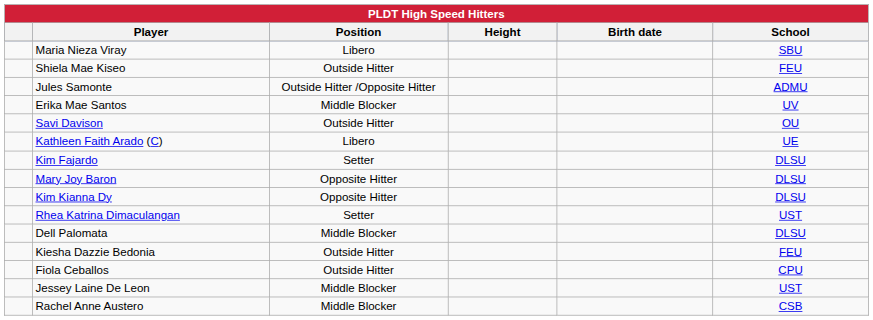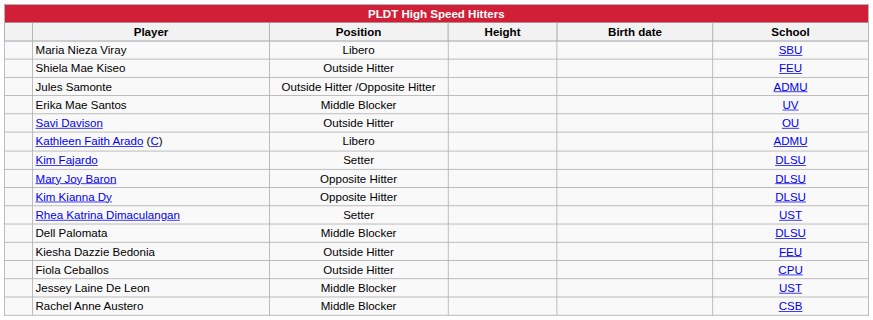 <table class="wikitable sortable" style="font-size:95%; text-align:left;">
 <tr>
 <th colspan="6" style= "background:#D11F37; color:white; text-align: center"><strong>PLDT High Speed Hitters</strong></th>
 </tr>
 <tr style="background:#244183;">
 <th style= "align=center; width:2em;"></th>
 <th style= "align=center;width:20em;">Player</th>
 <th style= "align=center; width:15em;">Position</th>
 <th style= "align=center; width:9em;">Height</th>
 <th style= "align=center; width:13em;">Birth date</th>
 <th style= "align=center; width:13em;">School</th>
 </tr>
 <tr align=center>
 <td></td>
 <td align=left> Maria Nieza Viray</td>
 <td>Libero</td>
 <td></td>
 <td align=right></td>
 <td><a href='#'>SBU</a></td>
 </tr>
 <tr align=center>
 <td></td>
 <td align=left> Shiela Mae Kiseo</td>
 <td>Outside Hitter</td>
 <td></td>
 <td align=right></td>
 <td><a href='#'>FEU</a></td>
 </tr>
 <tr align=center>
 <td></td>
 <td align=left> Jules Samonte</td>
 <td>Outside Hitter /Opposite Hitter</td>
 <td></td>
 <td align=right></td>
 <td><a href='#'>ADMU</a></td>
 </tr>
 <tr align=center>
 <td></td>
 <td align=left> Erika Mae Santos</td>
 <td>Middle Blocker</td>
 <td></td>
 <td align=right></td>
 <td><a href='#'>UV</a></td>
 </tr>
 <tr align=center>
 <td></td>
 <td align=left>  <a href='#'>Savi Davison</a></td>
 <td>Outside Hitter</td>
 <td></td>
 <td align=right></td>
 <td><a href='#'>OU</a></td>
 </tr>
 <tr align=center>
 <td></td>
 <td align=left> <a href='#'>Kathleen Faith Arado</a> (<a href='#'>C</a>)</td>
 <td>Libero</td>
 <td></td>
 <td align=right></td>
-<td><a href='#'>UE</a></td>
+<td><a href='#'>ADMU</a></td>
 </tr>
 <tr align=center>
 <td></td>
 <td align=left> <a href='#'>Kim Fajardo</a></td>
 <td>Setter</td>
 <td></td>
 <td align=right></td>
 <td><a href='#'>DLSU</a></td>
 </tr>
 <tr align=center>
 <td></td>
 <td align="left"> <a href='#'>Mary Joy Baron</a></td>
 <td>Opposite Hitter</td>
 <td></td>
 <td align=right></td>
 <td><a href='#'>DLSU</a></td>
 </tr>
 <tr align=center>
 <td></td>
 <td align="left"> <a href='#'>Kim Kianna Dy</a></td>
 <td>Opposite Hitter</td>
 <td></td>
 <td align=right></td>
 <td><a href='#'>DLSU</a></td>
 </tr>
 <tr align=center>
 <td></td>
 <td align=left> <a href='#'>Rhea Katrina Dimaculangan</a></td>
 <td>Setter</td>
 <td></td>
 <td align=right></td>
 <td><a href='#'>UST</a></td>
 </tr>
 <tr align=center>
 <td></td>
 <td align=left> Dell Palomata</td>
 <td>Middle Blocker</td>
 <td></td>
 <td align=right></td>
 <td><a href='#'>DLSU</a></td>
 </tr>
 <tr align=center>
 <td></td>
 <td align=left> Kiesha Dazzie Bedonia</td>
 <td>Outside Hitter</td>
 <td></td>
 <td align=right></td>
 <td><a href='#'>FEU</a></td>
 </tr>
 <tr align=center>
 <td></td>
 <td align=left> Fiola Ceballos</td>
 <td>Outside Hitter</td>
 <td></td>
 <td align=right></td>
 <td><a href='#'>CPU</a></td>
 </tr>
 <tr align=center>
 <td></td>
 <td align=left> Jessey Laine De Leon</td>
 <td>Middle Blocker</td>
 <td></td>
 <td align=right></td>
 <td><a href='#'>UST</a></td>
 </tr>
 <tr align=center>
 <td></td>
 <td align=left> Rachel Anne Austero</td>
 <td>Middle Blocker</td>
 <td></td>
 <td align=right></td>
 <td><a href='#'>CSB</a></td>
 </tr>
 </table>
